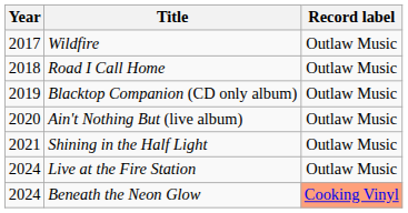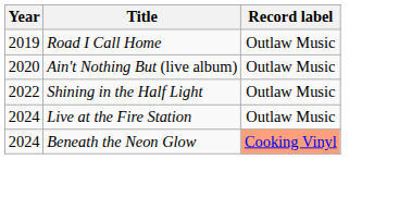 <table class="wikitable sortable">
 <tr>
 <th>Year</th>
 <th>Title</th>
 <th>Record label</th>
 </tr>
 <tr>
-<td>2017</td>
-<td><em>Wildfire</em></td>
-<td style="text-align:center;">Outlaw Music</td>
-</tr>
-<tr>
-<td>2018</td>
+<td>2019</td>
 <td><em>Road I Call Home</em></td>
-<td style="text-align:center;">Outlaw Music</td>
-</tr>
-<tr>
-<td>2019</td>
-<td><em>Blacktop Companion</em> (CD only album)</td>
 <td style="text-align:center;">Outlaw Music</td>
 </tr>
 <tr>
 <td>2020</td>
 <td><em>Ain't Nothing But</em> (live album)</td>
 <td style="text-align:center;">Outlaw Music</td>
 </tr>
 <tr>
-<td>2021</td>
+<td>2022</td>
 <td><em>Shining in the Half Light</em></td>
 <td style="text-align:center;">Outlaw Music</td>
 </tr>
 <tr>
 <td>2024</td>
 <td><em>Live at the Fire Station</em></td>
 <td style="text-align:center;">Outlaw Music</td>
 </tr>
 <tr>
 <td>2024</td>
 <td><em>Beneath the Neon Glow</em></td>
 <td style="background: lightsalmon; text-align:center;"><a href='#'>Cooking Vinyl</a></td>
 </tr>
 </table>
